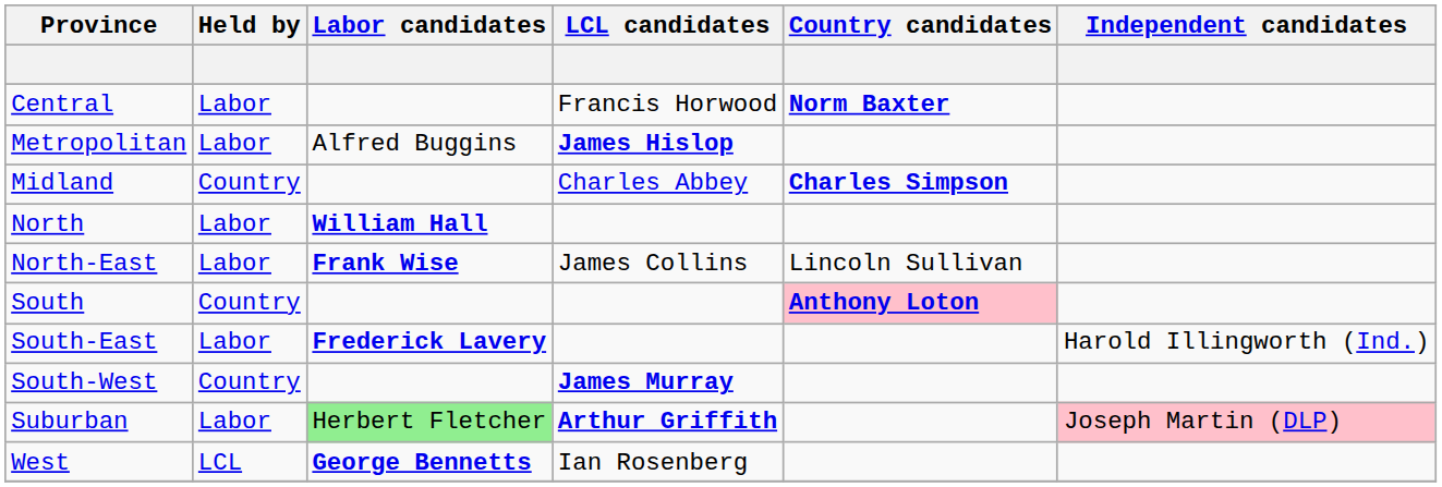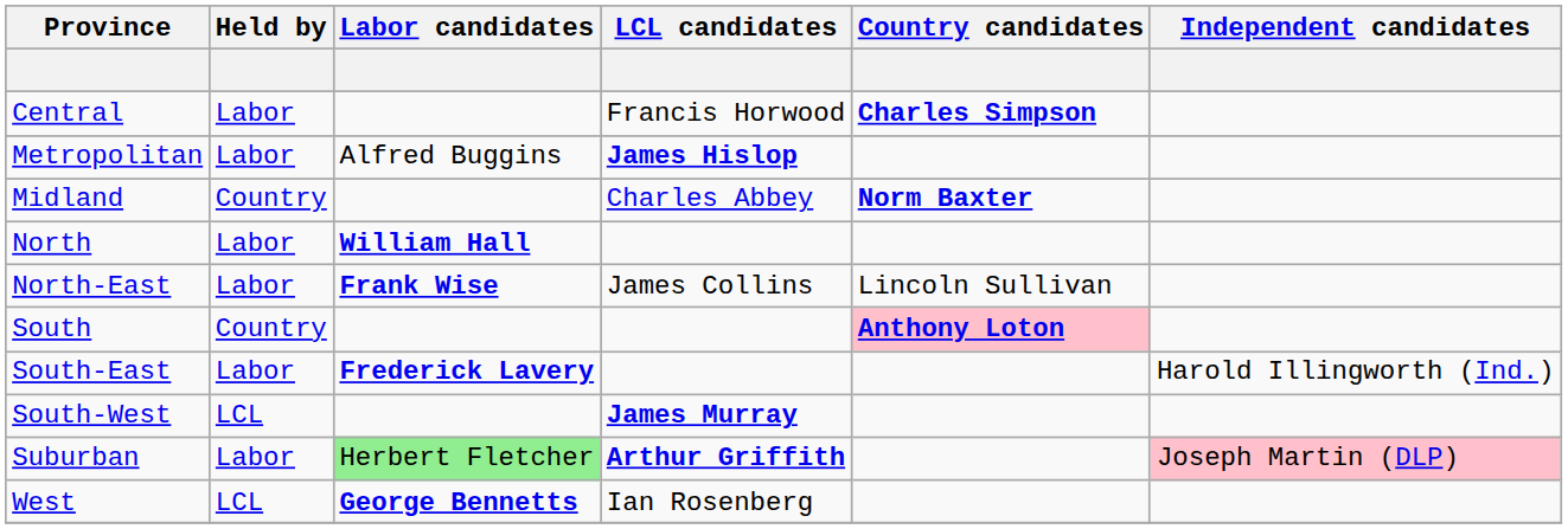 <table class="wikitable">
 <tr>
 <th>Province</th>
 <th>Held by</th>
 <th><a href='#'>Labor</a> candidates</th>
 <th><a href='#'>LCL</a> candidates</th>
 <th><a href='#'>Country</a> candidates</th>
 <th><a href='#'>Independent</a> candidates</th>
 </tr>
 <tr bgcolor="#cccccc">
 <th></th>
 <th></th>
 <th></th>
 <th></th>
 <th></th>
 <th> </th>
 </tr>
 <tr>
 <td><a href='#'>Central</a></td>
 <td><a href='#'>Labor</a></td>
 <td></td>
 <td>Francis Horwood</td>
-<td><strong><a href='#'>Norm Baxter</a></strong></td>
+<td><strong><a href='#'>Charles Simpson</a></strong></td>
 <td></td>
 </tr>
 <tr>
 <td><a href='#'>Metropolitan</a></td>
 <td><a href='#'>Labor</a></td>
 <td>Alfred Buggins</td>
 <td><strong><a href='#'>James Hislop</a></strong></td>
 <td></td>
 <td></td>
 </tr>
 <tr>
 <td><a href='#'>Midland</a></td>
 <td><a href='#'>Country</a></td>
 <td></td>
 <td><a href='#'>Charles Abbey</a></td>
-<td><strong><a href='#'>Charles Simpson</a></strong></td>
+<td><strong><a href='#'>Norm Baxter</a></strong></td>
 <td></td>
 </tr>
 <tr>
 <td><a href='#'>North</a></td>
 <td><a href='#'>Labor</a></td>
 <td><strong><a href='#'>William Hall</a></strong></td>
 <td></td>
 <td></td>
 <td></td>
 </tr>
 <tr>
 <td><a href='#'>North-East</a></td>
 <td><a href='#'>Labor</a></td>
 <td><strong><a href='#'>Frank Wise</a></strong></td>
 <td>James Collins</td>
 <td>Lincoln Sullivan</td>
 <td></td>
 </tr>
 <tr>
 <td><a href='#'>South</a></td>
 <td><a href='#'>Country</a></td>
 <td></td>
 <td></td>
 <td style="background: pink;"><strong><a href='#'>Anthony Loton</a></strong></td>
 <td></td>
 </tr>
 <tr>
 <td><a href='#'>South-East</a></td>
 <td><a href='#'>Labor</a></td>
 <td><strong><a href='#'>Frederick Lavery</a></strong></td>
 <td></td>
 <td></td>
 <td>Harold Illingworth (<a href='#'>Ind.</a>)</td>
 </tr>
 <tr>
 <td><a href='#'>South-West</a></td>
-<td><a href='#'>Country</a></td>
+<td><a href='#'>LCL</a></td>
 <td></td>
 <td><strong><a href='#'>James Murray</a></strong></td>
 <td></td>
 <td></td>
 </tr>
 <tr>
 <td><a href='#'>Suburban</a></td>
 <td><a href='#'>Labor</a></td>
 <td style="background: lightgreen;">Herbert Fletcher</td>
 <td><strong><a href='#'>Arthur Griffith</a></strong></td>
 <td></td>
 <td style="background: pink;">Joseph Martin (<a href='#'>DLP</a>)</td>
 </tr>
 <tr>
 <td><a href='#'>West</a></td>
 <td><a href='#'>LCL</a></td>
 <td><strong><a href='#'>George Bennetts</a></strong></td>
 <td>Ian Rosenberg</td>
 <td></td>
 <td></td>
 </tr>
 <tr>
 </tr>
 </table>
